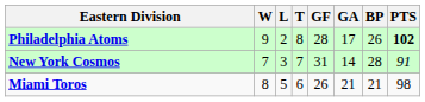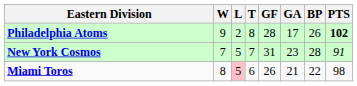 <table class="wikitable" style="text-align:center">
 <tr>
 <th style="width:17em">Eastern Division</th>
 <th>W</th>
 <th>L</th>
 <th>T</th>
 <th>GF</th>
 <th>GA</th>
 <th>BP</th>
 <th>PTS</th>
 </tr>
 <tr style="text-align:center; background:#cfc;">
 <td align=left><strong><a href='#'>Philadelphia Atoms</a></strong></td>
 <td>9</td>
 <td>2</td>
 <td>8</td>
 <td>28</td>
 <td>17</td>
 <td>26</td>
 <td><strong>102</strong></td>
 </tr>
 <tr style="text-align:center; background:#cfc;">
 <td align=left><strong><a href='#'>New York Cosmos</a></strong></td>
 <td>7</td>
-<td>3</td>
+<td>5</td>
 <td>7</td>
 <td>31</td>
-<td>14</td>
+<td>23</td>
 <td>28</td>
 <td><em>91</em></td>
 </tr>
 <tr align=center>
 <td align=left><strong><a href='#'>Miami Toros</a></strong></td>
 <td>8</td>
-<td>5</td>
+<td style="background: pink;">5</td>
 <td>6</td>
 <td>26</td>
 <td>21</td>
-<td>21</td>
+<td>22</td>
 <td>98</td>
 </tr>
 </table>
